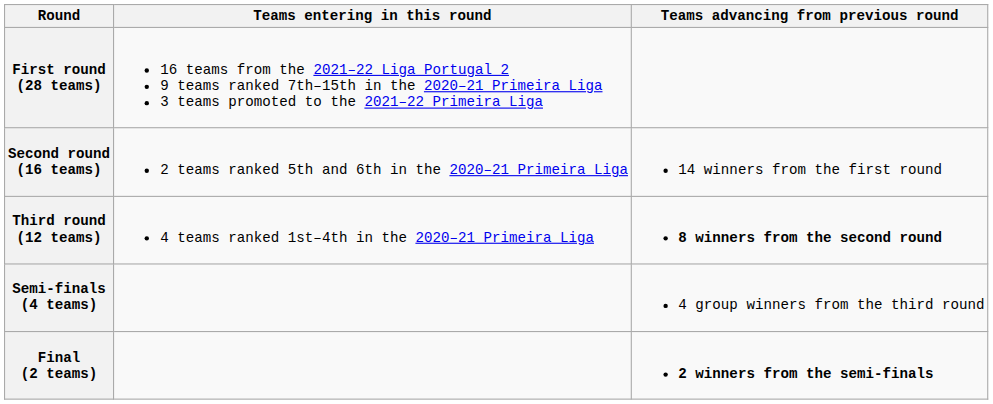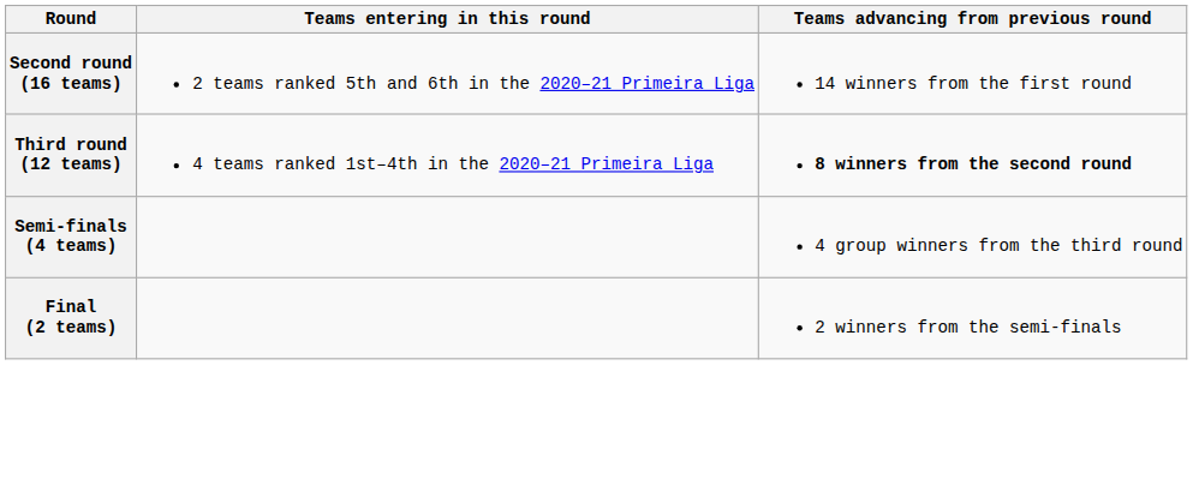 <table class="wikitable">
 <tr>
 <th>Round</th>
 <th>Teams entering in this round</th>
 <th>Teams advancing from previous round</th>
-</tr>
-<tr>
-<th>First round<br>(28 teams)</th>
-<td><br><ul><li>16 teams from the <a href='#'>2021–22 Liga Portugal 2</a></li><li>9 teams ranked 7th–15th in the <a href='#'>2020–21 Primeira Liga</a></li><li>3 teams promoted to the <a href='#'>2021–22 Primeira Liga</a></li></ul></td>
-<td></td>
 </tr>
 <tr>
 <th>Second round<br>(16 teams)</th>
 <td><br><ul><li>2 teams ranked 5th and 6th in the <a href='#'>2020–21 Primeira Liga</a></li></ul></td>
 <td><br><ul><li>14 winners from the first round</li></ul></td>
 </tr>
 <tr>
 <th>Third round<br>(12 teams)</th>
 <td><br><ul><li>4 teams ranked 1st–4th in the <a href='#'>2020–21 Primeira Liga</a></li></ul></td>
 <td><strong><br><ul><li>8 winners from the second round</li></ul></strong></td>
 </tr>
 <tr>
 <th>Semi-finals<br>(4 teams)</th>
 <td></td>
 <td><br><ul><li>4 group winners from the third round</li></ul></td>
 </tr>
 <tr>
 <th>Final<br>(2 teams)</th>
 <td></td>
-<td><strong><br><ul><li>2 winners from the semi-finals</li></ul></strong></td>
+<td><br><ul><li>2 winners from the semi-finals</li></ul></td>
 </tr>
 </table>
